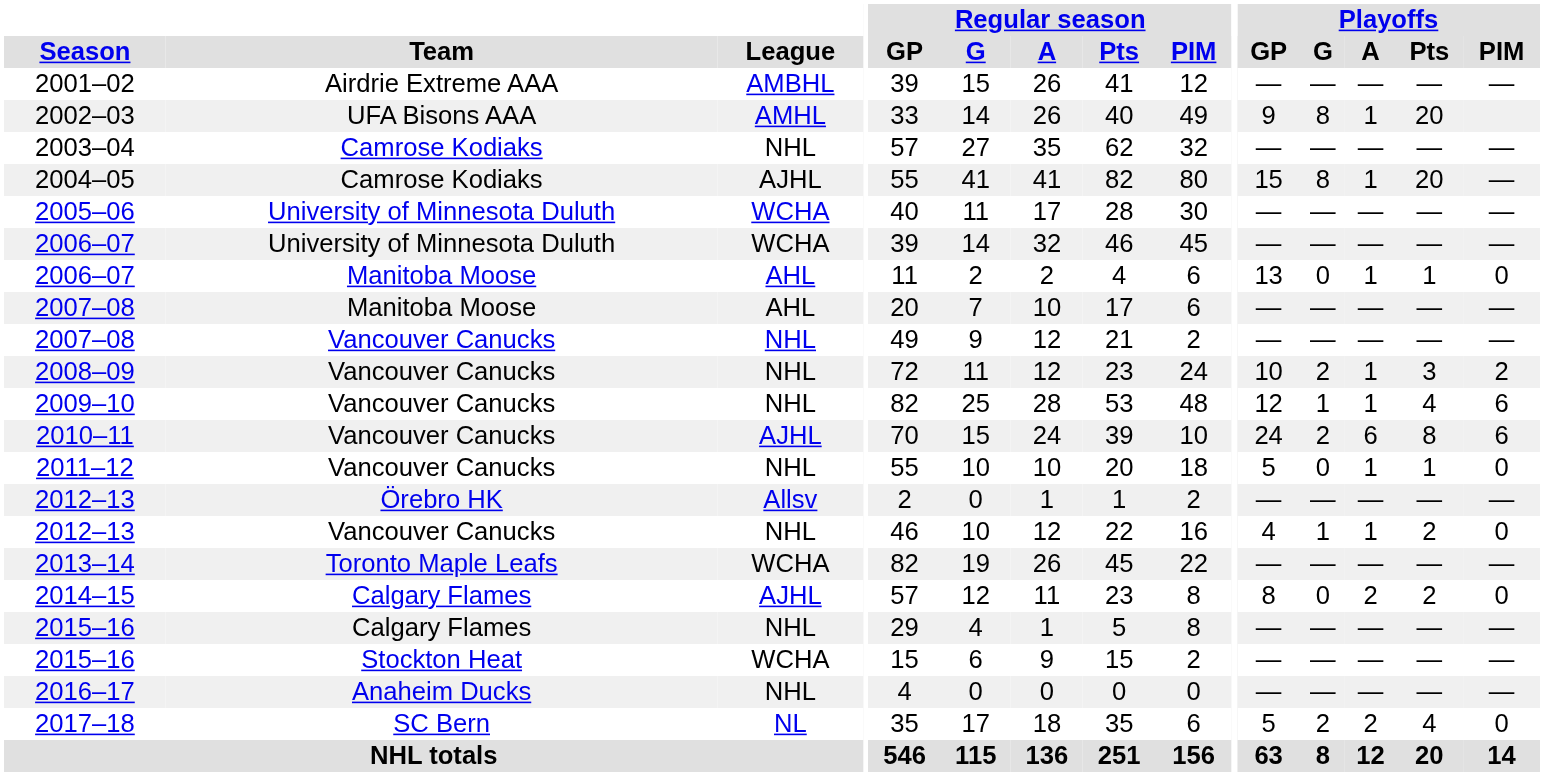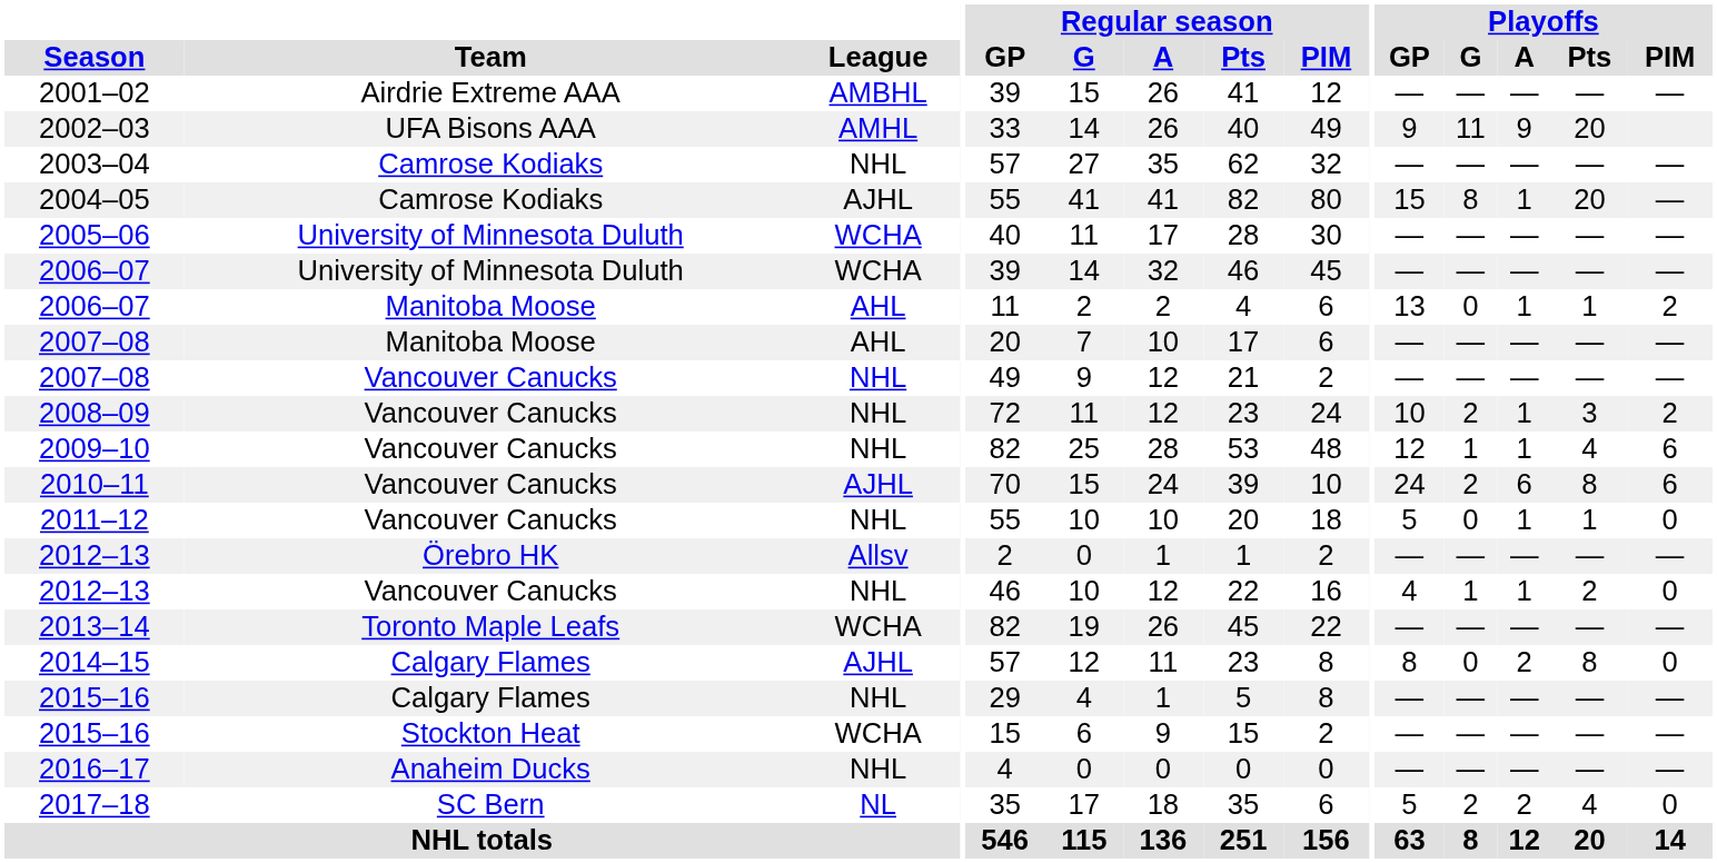 <table border="0" cellpadding="1" cellspacing="0" style="text-align:center; width:60em">
 <tr bgcolor="#e0e0e0">
 <th colspan="3"  bgcolor="#ffffff"></th>
 <th rowspan="99" bgcolor="#ffffff"></th>
 <th colspan="5"><a href='#'>Regular season</a></th>
 <th rowspan="99" bgcolor="#ffffff"></th>
 <th colspan="5"><a href='#'>Playoffs</a></th>
 </tr>
 <tr bgcolor="#e0e0e0">
 <th><a href='#'>Season</a></th>
 <th>Team</th>
 <th>League</th>
 <th>GP</th>
 <th><a href='#'>G</a></th>
 <th><a href='#'>A</a></th>
 <th><a href='#'>Pts</a></th>
 <th><a href='#'>PIM</a></th>
 <th>GP</th>
 <th>G</th>
 <th>A</th>
 <th>Pts</th>
 <th>PIM</th>
 </tr>
 <tr>
 <td>2001–02</td>
 <td>Airdrie Extreme AAA</td>
 <td><a href='#'>AMBHL</a></td>
 <td>39</td>
 <td>15</td>
 <td>26</td>
 <td>41</td>
 <td>12</td>
 <td>—</td>
 <td>—</td>
 <td>—</td>
 <td>—</td>
 <td>—</td>
 </tr>
 <tr style="background:#f0f0f0;">
 <td>2002–03</td>
 <td>UFA Bisons AAA</td>
 <td><a href='#'>AMHL</a></td>
 <td>33</td>
 <td>14</td>
 <td>26</td>
 <td>40</td>
 <td>49</td>
 <td>9</td>
-<td>8</td>
-<td>1</td>
+<td>11</td>
+<td>9</td>
 <td>20</td>
 <td></td>
 </tr>
 <tr>
 <td>2003–04</td>
 <td><a href='#'>Camrose Kodiaks</a></td>
 <td>NHL</td>
 <td>57</td>
 <td>27</td>
 <td>35</td>
 <td>62</td>
 <td>32</td>
 <td>—</td>
 <td>—</td>
 <td>—</td>
 <td>—</td>
 <td>—</td>
 </tr>
 <tr style="background:#f0f0f0;">
 <td>2004–05</td>
 <td>Camrose Kodiaks</td>
 <td>AJHL</td>
 <td>55</td>
 <td>41</td>
 <td>41</td>
 <td>82</td>
 <td>80</td>
 <td>15</td>
 <td>8</td>
 <td>1</td>
 <td>20</td>
 <td>—</td>
 </tr>
 <tr>
 <td><a href='#'>2005–06</a></td>
 <td><a href='#'>University of Minnesota Duluth</a></td>
 <td><a href='#'>WCHA</a></td>
 <td>40</td>
 <td>11</td>
 <td>17</td>
 <td>28</td>
 <td>30</td>
 <td>—</td>
 <td>—</td>
 <td>—</td>
 <td>—</td>
 <td>—</td>
 </tr>
 <tr style="background:#f0f0f0;">
 <td><a href='#'>2006–07</a></td>
 <td>University of Minnesota Duluth</td>
 <td>WCHA</td>
 <td>39</td>
 <td>14</td>
 <td>32</td>
 <td>46</td>
 <td>45</td>
 <td>—</td>
 <td>—</td>
 <td>—</td>
 <td>—</td>
 <td>—</td>
 </tr>
 <tr>
 <td><a href='#'>2006–07</a></td>
 <td><a href='#'>Manitoba Moose</a></td>
 <td><a href='#'>AHL</a></td>
 <td>11</td>
 <td>2</td>
 <td>2</td>
 <td>4</td>
 <td>6</td>
 <td>13</td>
 <td>0</td>
 <td>1</td>
 <td>1</td>
-<td>0</td>
+<td>2</td>
 </tr>
 <tr style="background:#f0f0f0;">
 <td><a href='#'>2007–08</a></td>
 <td>Manitoba Moose</td>
 <td>AHL</td>
 <td>20</td>
 <td>7</td>
 <td>10</td>
 <td>17</td>
 <td>6</td>
 <td>—</td>
 <td>—</td>
 <td>—</td>
 <td>—</td>
 <td>—</td>
 </tr>
 <tr>
 <td><a href='#'>2007–08</a></td>
 <td><a href='#'>Vancouver Canucks</a></td>
 <td><a href='#'>NHL</a></td>
 <td>49</td>
 <td>9</td>
 <td>12</td>
 <td>21</td>
 <td>2</td>
 <td>—</td>
 <td>—</td>
 <td>—</td>
 <td>—</td>
 <td>—</td>
 </tr>
 <tr style="background:#f0f0f0;">
 <td><a href='#'>2008–09</a></td>
 <td>Vancouver Canucks</td>
 <td>NHL</td>
 <td>72</td>
 <td>11</td>
 <td>12</td>
 <td>23</td>
 <td>24</td>
 <td>10</td>
 <td>2</td>
 <td>1</td>
 <td>3</td>
 <td>2</td>
 </tr>
 <tr>
 <td><a href='#'>2009–10</a></td>
 <td>Vancouver Canucks</td>
 <td>NHL</td>
 <td>82</td>
 <td>25</td>
 <td>28</td>
 <td>53</td>
 <td>48</td>
 <td>12</td>
 <td>1</td>
 <td>1</td>
 <td>4</td>
 <td>6</td>
 </tr>
 <tr style="background:#f0f0f0;">
 <td><a href='#'>2010–11</a></td>
 <td>Vancouver Canucks</td>
 <td><a href='#'>AJHL</a></td>
 <td>70</td>
 <td>15</td>
 <td>24</td>
 <td>39</td>
 <td>10</td>
 <td>24</td>
 <td>2</td>
 <td>6</td>
 <td>8</td>
 <td>6</td>
 </tr>
 <tr>
 <td><a href='#'>2011–12</a></td>
 <td>Vancouver Canucks</td>
 <td>NHL</td>
 <td>55</td>
 <td>10</td>
 <td>10</td>
 <td>20</td>
 <td>18</td>
 <td>5</td>
 <td>0</td>
 <td>1</td>
 <td>1</td>
 <td>0</td>
 </tr>
 <tr style="background:#f0f0f0;">
 <td><a href='#'>2012–13</a></td>
 <td><a href='#'>Örebro HK</a></td>
 <td><a href='#'>Allsv</a></td>
 <td>2</td>
 <td>0</td>
 <td>1</td>
 <td>1</td>
 <td>2</td>
 <td>—</td>
 <td>—</td>
 <td>—</td>
 <td>—</td>
 <td>—</td>
 </tr>
 <tr>
 <td><a href='#'>2012–13</a></td>
 <td>Vancouver Canucks</td>
 <td>NHL</td>
 <td>46</td>
 <td>10</td>
 <td>12</td>
 <td>22</td>
 <td>16</td>
 <td>4</td>
 <td>1</td>
 <td>1</td>
 <td>2</td>
 <td>0</td>
 </tr>
 <tr style="background:#f0f0f0;">
 <td><a href='#'>2013–14</a></td>
 <td><a href='#'>Toronto Maple Leafs</a></td>
 <td>WCHA</td>
 <td>82</td>
 <td>19</td>
 <td>26</td>
 <td>45</td>
 <td>22</td>
 <td>—</td>
 <td>—</td>
 <td>—</td>
 <td>—</td>
 <td>—</td>
 </tr>
 <tr>
 <td><a href='#'>2014–15</a></td>
 <td><a href='#'>Calgary Flames</a></td>
 <td><a href='#'>AJHL</a></td>
 <td>57</td>
 <td>12</td>
 <td>11</td>
 <td>23</td>
 <td>8</td>
 <td>8</td>
 <td>0</td>
 <td>2</td>
-<td>2</td>
+<td>8</td>
 <td>0</td>
 </tr>
 <tr style="background:#f0f0f0;">
 <td><a href='#'>2015–16</a></td>
 <td>Calgary Flames</td>
 <td>NHL</td>
 <td>29</td>
 <td>4</td>
 <td>1</td>
 <td>5</td>
 <td>8</td>
 <td>—</td>
 <td>—</td>
 <td>—</td>
 <td>—</td>
 <td>—</td>
 </tr>
 <tr>
 <td><a href='#'>2015–16</a></td>
 <td><a href='#'>Stockton Heat</a></td>
 <td>WCHA</td>
 <td>15</td>
 <td>6</td>
 <td>9</td>
 <td>15</td>
 <td>2</td>
 <td>—</td>
 <td>—</td>
 <td>—</td>
 <td>—</td>
 <td>—</td>
 </tr>
 <tr style="background:#f0f0f0;">
 <td><a href='#'>2016–17</a></td>
 <td><a href='#'>Anaheim Ducks</a></td>
 <td>NHL</td>
 <td>4</td>
 <td>0</td>
 <td>0</td>
 <td>0</td>
 <td>0</td>
 <td>—</td>
 <td>—</td>
 <td>—</td>
 <td>—</td>
 <td>—</td>
 </tr>
 <tr>
 <td><a href='#'>2017–18</a></td>
 <td><a href='#'>SC Bern</a></td>
 <td><a href='#'>NL</a></td>
 <td>35</td>
 <td>17</td>
 <td>18</td>
 <td>35</td>
 <td>6</td>
 <td>5</td>
 <td>2</td>
 <td>2</td>
 <td>4</td>
 <td>0</td>
 </tr>
 <tr style="background:#e0e0e0;">
 <th colspan="3">NHL totals</th>
 <th>546</th>
 <th>115</th>
 <th>136</th>
 <th>251</th>
 <th>156</th>
 <th>63</th>
 <th>8</th>
 <th>12</th>
 <th>20</th>
 <th>14</th>
 </tr>
 </table>
